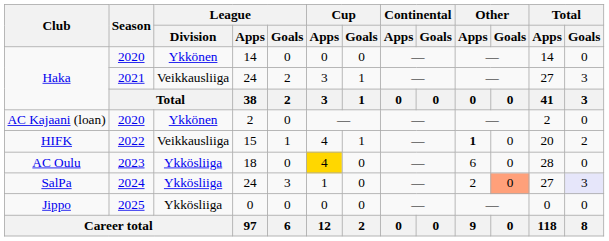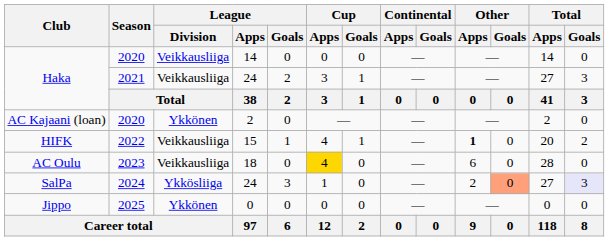 <table class="wikitable" style="text-align: center">
 <tr>
 <th rowspan="2">Club</th>
 <th rowspan="2">Season</th>
 <th colspan="3">League</th>
 <th colspan="2">Cup</th>
 <th colspan="2">Continental</th>
 <th colspan="2">Other</th>
 <th colspan="2">Total</th>
 </tr>
 <tr>
 <th>Division</th>
 <th>Apps</th>
 <th>Goals</th>
 <th>Apps</th>
 <th>Goals</th>
 <th>Apps</th>
 <th>Goals</th>
 <th>Apps</th>
 <th>Goals</th>
 <th>Apps</th>
 <th>Goals</th>
 </tr>
 <tr>
 <td rowspan="3"><a href='#'>Haka</a></td>
 <td><a href='#'>2020</a></td>
-<td><a href='#'>Ykkönen</a></td>
+<td><a href='#'>Veikkausliiga</a></td>
 <td>14</td>
 <td>0</td>
 <td>0</td>
 <td>0</td>
 <td colspan="2">—</td>
 <td colspan="2">—</td>
 <td>14</td>
 <td>0</td>
 </tr>
 <tr>
 <td><a href='#'>2021</a></td>
 <td>Veikkausliiga</td>
 <td>24</td>
 <td>2</td>
 <td>3</td>
 <td>1</td>
 <td colspan="2">—</td>
 <td colspan="2">—</td>
 <td>27</td>
 <td>3</td>
 </tr>
 <tr>
 <th colspan=2>Total</th>
 <th>38</th>
 <th>2</th>
 <th>3</th>
 <th>1</th>
 <th>0</th>
 <th>0</th>
 <th>0</th>
 <th>0</th>
 <th>41</th>
 <th>3</th>
 </tr>
 <tr>
 <td><a href='#'>AC Kajaani</a> (loan)</td>
 <td><a href='#'>2020</a></td>
 <td><a href='#'>Ykkönen</a></td>
 <td>2</td>
 <td>0</td>
 <td colspan="2">—</td>
 <td colspan="2">—</td>
 <td colspan="2">—</td>
 <td>2</td>
 <td>0</td>
 </tr>
 <tr>
 <td><a href='#'>HIFK</a></td>
 <td><a href='#'>2022</a></td>
 <td>Veikkausliiga</td>
 <td>15</td>
 <td>1</td>
 <td>4</td>
 <td>1</td>
 <td colspan="2">—</td>
 <td><strong>1</strong></td>
 <td>0</td>
 <td>20</td>
 <td>2</td>
 </tr>
 <tr>
 <td><a href='#'>AC Oulu</a></td>
 <td><a href='#'>2023</a></td>
-<td><a href='#'>Ykkösliiga</a></td>
+<td>Veikkausliiga</td>
 <td>18</td>
 <td>0</td>
 <td style="background: gold;">4</td>
 <td>0</td>
 <td colspan="2">—</td>
 <td>6</td>
 <td>0</td>
 <td>28</td>
 <td>0</td>
 </tr>
 <tr>
 <td><a href='#'>SalPa</a></td>
 <td><a href='#'>2024</a></td>
 <td><a href='#'>Ykkösliiga</a></td>
 <td>24</td>
 <td>3</td>
 <td>1</td>
 <td>0</td>
 <td colspan="2">—</td>
 <td>2</td>
 <td style="background: lightsalmon;">0</td>
 <td>27</td>
 <td style="background: lavender;">3</td>
 </tr>
 <tr>
 <td><a href='#'>Jippo</a></td>
 <td><a href='#'>2025</a></td>
-<td>Ykkösliiga</td>
+<td><a href='#'>Ykkönen</a></td>
 <td>0</td>
 <td>0</td>
 <td>0</td>
 <td>0</td>
 <td colspan="2">—</td>
 <td colspan="2">—</td>
 <td>0</td>
 <td>0</td>
 </tr>
 <tr>
 <th colspan=3>Career total</th>
 <th>97</th>
 <th>6</th>
 <th>12</th>
 <th>2</th>
 <th>0</th>
 <th>0</th>
 <th>9</th>
 <th>0</th>
 <th>118</th>
 <th>8</th>
 </tr>
 </table>
